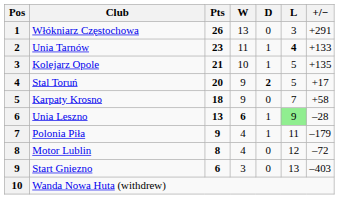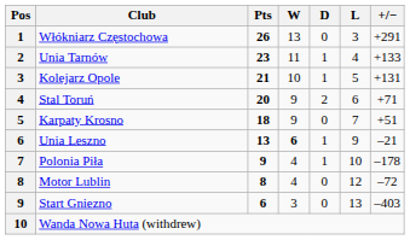 <table class="wikitable">
 <tr>
 <th width=30>Pos</th>
 <th width=250>Club</th>
 <th width=30>Pts</th>
 <th width=30>W</th>
 <th width=30>D</th>
 <th width=30>L</th>
 <th width=30>+/−</th>
 </tr>
 <tr align=center>
 <th>1</th>
 <td align=left><a href='#'>Włókniarz Częstochowa</a></td>
 <td><strong>26</strong></td>
 <td>13</td>
 <td>0</td>
 <td>3</td>
 <td>+291</td>
 </tr>
 <tr align=center>
 <th>2</th>
 <td align=left><a href='#'>Unia Tarnów</a></td>
 <td><strong>23</strong></td>
 <td>11</td>
 <td>1</td>
-<td><strong>4</strong></td>
+<td>4</td>
 <td>+133</td>
 </tr>
 <tr align=center>
 <th>3</th>
 <td align=left><a href='#'>Kolejarz Opole</a></td>
 <td><strong>21</strong></td>
 <td>10</td>
 <td>1</td>
 <td>5</td>
-<td>+135</td>
+<td>+131</td>
 </tr>
 <tr align=center>
 <th>4</th>
 <td align=left><a href='#'>Stal Toruń</a></td>
 <td><strong>20</strong></td>
 <td>9</td>
-<td><strong>2</strong></td>
-<td>5</td>
-<td>+17</td>
+<td>2</td>
+<td>6</td>
+<td>+71</td>
 </tr>
 <tr align=center>
 <th>5</th>
 <td align=left><a href='#'>Karpaty Krosno</a></td>
 <td><strong>18</strong></td>
 <td>9</td>
 <td>0</td>
 <td>7</td>
-<td>+58</td>
+<td>+51</td>
 </tr>
 <tr align=center>
 <th>6</th>
 <td align=left><a href='#'>Unia Leszno</a></td>
 <td><strong>13</strong></td>
 <td><strong>6</strong></td>
 <td>1</td>
-<td style="background: lightgreen;">9</td>
-<td>–28</td>
+<td>9</td>
+<td>–21</td>
 </tr>
 <tr align=center>
 <th>7</th>
 <td align=left><a href='#'>Polonia Piła</a></td>
 <td><strong>9</strong></td>
 <td>4</td>
 <td>1</td>
-<td>11</td>
-<td>–179</td>
+<td>10</td>
+<td>–178</td>
 </tr>
 <tr align=center>
 <th>8</th>
 <td align=left><a href='#'>Motor Lublin</a></td>
 <td><strong>8</strong></td>
 <td>4</td>
 <td>0</td>
 <td>12</td>
 <td>–72</td>
 </tr>
 <tr align=center>
 <th>9</th>
 <td align=left><a href='#'>Start Gniezno</a></td>
 <td><strong>6</strong></td>
 <td>3</td>
 <td>0</td>
 <td>13</td>
 <td>–403</td>
 </tr>
 <tr align=center>
 <th>10</th>
 <td align=left colspan=6><a href='#'>Wanda Nowa Huta</a> (withdrew)</td>
 </tr>
 </table>
